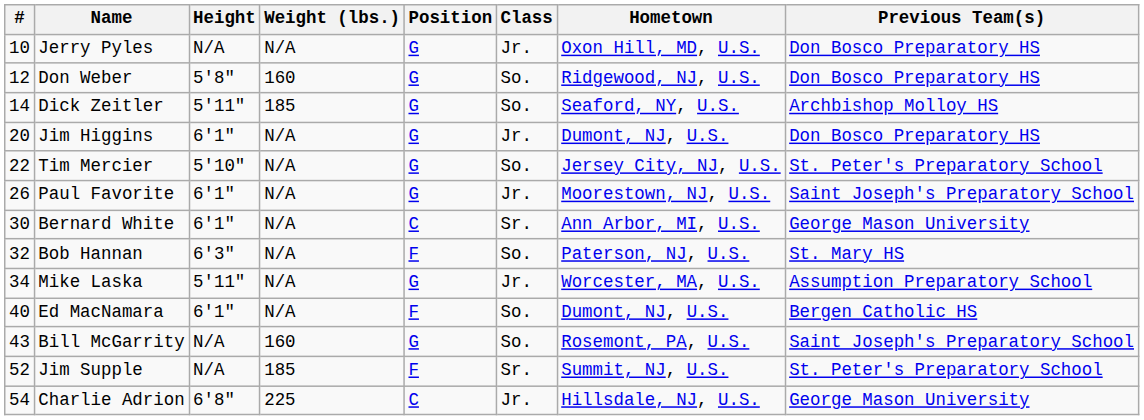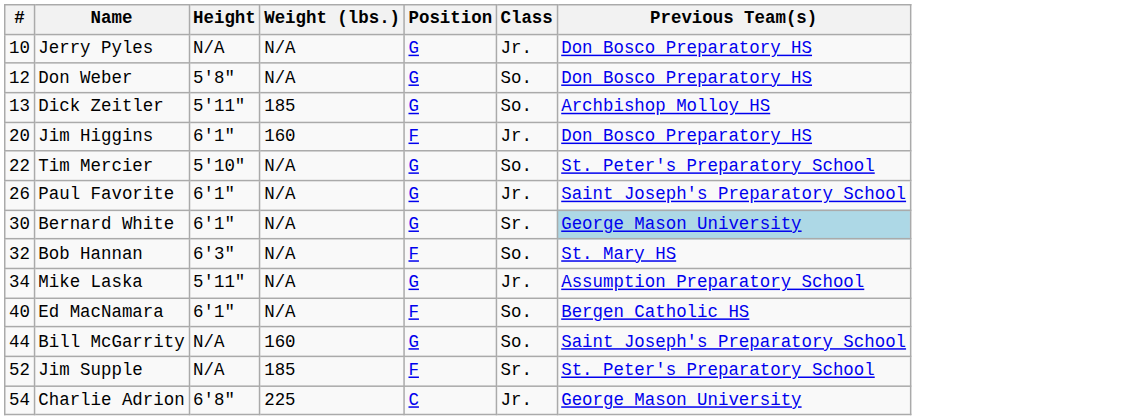 <table class="wikitable" style="font-size: 90%">
 <tr>
 <th>#</th>
 <th>Name</th>
 <th>Height</th>
 <th>Weight (lbs.)</th>
 <th>Position</th>
 <th>Class</th>
-<th>Hometown</th>
 <th>Previous Team(s)</th>
 </tr>
 <tr>
 <td>10</td>
 <td>Jerry Pyles</td>
 <td>N/A</td>
 <td>N/A</td>
 <td><a href='#'>G</a></td>
 <td>Jr.</td>
-<td><a href='#'>Oxon Hill, MD</a>, <a href='#'>U.S.</a></td>
 <td><a href='#'>Don Bosco Preparatory HS</a></td>
 </tr>
 <tr>
 <td>12</td>
 <td>Don Weber</td>
 <td>5'8"</td>
-<td>160</td>
+<td>N/A</td>
 <td><a href='#'>G</a></td>
 <td>So.</td>
-<td><a href='#'>Ridgewood, NJ</a>, <a href='#'>U.S.</a></td>
 <td><a href='#'>Don Bosco Preparatory HS</a></td>
 </tr>
 <tr>
-<td>14</td>
+<td>13</td>
 <td>Dick Zeitler</td>
 <td>5'11"</td>
 <td>185</td>
 <td><a href='#'>G</a></td>
 <td>So.</td>
-<td><a href='#'>Seaford, NY</a>, <a href='#'>U.S.</a></td>
 <td><a href='#'>Archbishop Molloy HS</a></td>
 </tr>
 <tr>
 <td>20</td>
 <td>Jim Higgins</td>
 <td>6'1"</td>
-<td>N/A</td>
-<td><a href='#'>G</a></td>
+<td>160</td>
+<td><a href='#'>F</a></td>
 <td>Jr.</td>
-<td><a href='#'>Dumont, NJ</a>, <a href='#'>U.S.</a></td>
 <td><a href='#'>Don Bosco Preparatory HS</a></td>
 </tr>
 <tr>
 <td>22</td>
 <td>Tim Mercier</td>
 <td>5'10"</td>
 <td>N/A</td>
 <td><a href='#'>G</a></td>
 <td>So.</td>
-<td><a href='#'>Jersey City, NJ</a>, <a href='#'>U.S.</a></td>
 <td><a href='#'>St. Peter's Preparatory School</a></td>
 </tr>
 <tr>
 <td>26</td>
 <td>Paul Favorite</td>
 <td>6'1"</td>
 <td>N/A</td>
 <td><a href='#'>G</a></td>
 <td>Jr.</td>
-<td><a href='#'>Moorestown, NJ</a>, <a href='#'>U.S.</a></td>
 <td><a href='#'>Saint Joseph's Preparatory School</a></td>
 </tr>
 <tr>
 <td>30</td>
 <td>Bernard White</td>
 <td>6'1"</td>
 <td>N/A</td>
-<td><a href='#'>C</a></td>
+<td><a href='#'>G</a></td>
 <td>Sr.</td>
-<td><a href='#'>Ann Arbor, MI</a>, <a href='#'>U.S.</a></td>
-<td><a href='#'>George Mason University</a></td>
+<td style="background: lightblue;"><a href='#'>George Mason University</a></td>
 </tr>
 <tr>
 <td>32</td>
 <td>Bob Hannan</td>
 <td>6'3"</td>
 <td>N/A</td>
 <td><a href='#'>F</a></td>
 <td>So.</td>
-<td><a href='#'>Paterson, NJ</a>, <a href='#'>U.S.</a></td>
 <td><a href='#'>St. Mary HS</a></td>
 </tr>
 <tr>
 <td>34</td>
 <td>Mike Laska</td>
 <td>5'11"</td>
 <td>N/A</td>
 <td><a href='#'>G</a></td>
 <td>Jr.</td>
-<td><a href='#'>Worcester, MA</a>, <a href='#'>U.S.</a></td>
 <td><a href='#'>Assumption Preparatory School</a></td>
 </tr>
 <tr>
 <td>40</td>
 <td>Ed MacNamara</td>
 <td>6'1"</td>
 <td>N/A</td>
 <td><a href='#'>F</a></td>
 <td>So.</td>
-<td><a href='#'>Dumont, NJ</a>, <a href='#'>U.S.</a></td>
 <td><a href='#'>Bergen Catholic HS</a></td>
 </tr>
 <tr>
-<td>43</td>
+<td>44</td>
 <td>Bill McGarrity</td>
 <td>N/A</td>
 <td>160</td>
 <td><a href='#'>G</a></td>
 <td>So.</td>
-<td><a href='#'>Rosemont, PA</a>, <a href='#'>U.S.</a></td>
 <td><a href='#'>Saint Joseph's Preparatory School</a></td>
 </tr>
 <tr>
 <td>52</td>
 <td>Jim Supple</td>
 <td>N/A</td>
 <td>185</td>
 <td><a href='#'>F</a></td>
 <td>Sr.</td>
-<td><a href='#'>Summit, NJ</a>, <a href='#'>U.S.</a></td>
 <td><a href='#'>St. Peter's Preparatory School</a></td>
 </tr>
 <tr>
 <td>54</td>
 <td>Charlie Adrion</td>
 <td>6'8"</td>
 <td>225</td>
 <td><a href='#'>C</a></td>
 <td>Jr.</td>
-<td><a href='#'>Hillsdale, NJ</a>, <a href='#'>U.S.</a></td>
 <td><a href='#'>George Mason University</a></td>
 </tr>
 </table>
